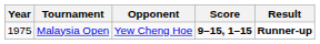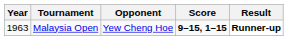 <table class="sortable wikitable" style="font-size: 90%;">
 <tr>
 <th>Year</th>
 <th>Tournament</th>
 <th>Opponent</th>
 <th>Score</th>
 <th>Result</th>
 </tr>
 <tr>
-<td align="center">1975</td>
+<td align="center">1963</td>
 <td><a href='#'>Malaysia Open</a></td>
 <td> <a href='#'>Yew Cheng Hoe</a></td>
 <td><strong>9–15, 1–15</strong></td>
 <td style="text-align:left; background:white"> <strong>Runner-up</strong></td>
 </tr>
 </table>
